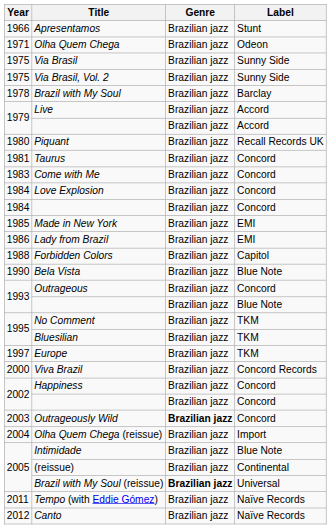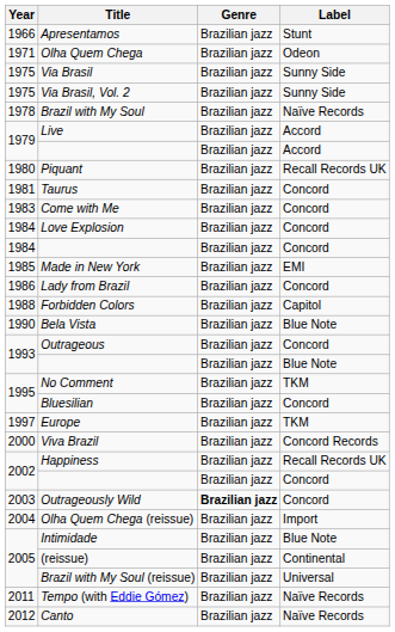 <table class="wikitable sortable">
 <tr>
 <th>Year</th>
 <th>Title</th>
 <th>Genre</th>
 <th>Label</th>
 </tr>
 <tr>
 <td>1966</td>
 <td><em>Apresentamos</em></td>
 <td>Brazilian jazz</td>
 <td>Stunt</td>
 </tr>
 <tr>
 <td>1971</td>
 <td><em>Olha Quem Chega</em></td>
 <td>Brazilian jazz</td>
 <td>Odeon</td>
 </tr>
 <tr>
 <td>1975</td>
 <td><em>Via Brasil</em></td>
 <td>Brazilian jazz</td>
 <td>Sunny Side</td>
 </tr>
 <tr>
 <td>1975</td>
 <td><em>Via Brasil, Vol. 2</em></td>
 <td>Brazilian jazz</td>
 <td>Sunny Side</td>
 </tr>
 <tr>
 <td>1978</td>
 <td><em>Brazil with My Soul</em></td>
 <td>Brazilian jazz</td>
-<td>Barclay</td>
+<td>Naïve Records</td>
 </tr>
 <tr>
 <td rowspan="2">1979</td>
 <td><em>Live</em></td>
 <td>Brazilian jazz</td>
 <td>Accord</td>
 </tr>
 <tr>
 <td></td>
 <td>Brazilian jazz</td>
 <td>Accord</td>
 </tr>
 <tr>
 <td>1980</td>
 <td><em>Piquant</em></td>
 <td>Brazilian jazz</td>
 <td>Recall Records UK</td>
 </tr>
 <tr>
 <td>1981</td>
 <td><em>Taurus</em></td>
 <td>Brazilian jazz</td>
 <td>Concord</td>
 </tr>
 <tr>
 <td>1983</td>
 <td><em>Come with Me</em></td>
 <td>Brazilian jazz</td>
 <td>Concord</td>
 </tr>
 <tr>
 <td>1984</td>
 <td><em>Love Explosion</em></td>
 <td>Brazilian jazz</td>
 <td>Concord</td>
 </tr>
 <tr>
 <td>1984</td>
 <td></td>
 <td>Brazilian jazz</td>
 <td>Concord</td>
 </tr>
 <tr>
 <td>1985</td>
 <td><em>Made in New York</em></td>
 <td>Brazilian jazz</td>
 <td>EMI</td>
 </tr>
 <tr>
 <td>1986</td>
 <td><em>Lady from Brazil</em></td>
 <td>Brazilian jazz</td>
-<td>EMI</td>
+<td>Concord</td>
 </tr>
 <tr>
 <td>1988</td>
 <td><em>Forbidden Colors</em></td>
 <td>Brazilian jazz</td>
 <td>Capitol</td>
 </tr>
 <tr>
 <td>1990</td>
 <td><em>Bela Vista</em></td>
 <td>Brazilian jazz</td>
 <td>Blue Note</td>
 </tr>
 <tr>
 <td rowspan="2">1993</td>
 <td><em>Outrageous</em></td>
 <td>Brazilian jazz</td>
 <td>Concord</td>
 </tr>
 <tr>
 <td></td>
 <td>Brazilian jazz</td>
 <td>Blue Note</td>
 </tr>
 <tr>
 <td rowspan="2">1995</td>
 <td><em>No Comment</em></td>
 <td>Brazilian jazz</td>
 <td>TKM</td>
 </tr>
 <tr>
 <td><em>Bluesilian</em></td>
 <td>Brazilian jazz</td>
-<td>TKM</td>
+<td>Concord</td>
 </tr>
 <tr>
 <td>1997</td>
 <td><em>Europe</em></td>
 <td>Brazilian jazz</td>
 <td>TKM</td>
 </tr>
 <tr>
 <td>2000</td>
 <td><em>Viva Brazil</em></td>
 <td>Brazilian jazz</td>
 <td>Concord Records</td>
 </tr>
 <tr>
 <td rowspan="2">2002</td>
 <td><em>Happiness</em></td>
 <td>Brazilian jazz</td>
-<td>Concord</td>
+<td>Recall Records UK</td>
 </tr>
 <tr>
 <td></td>
 <td>Brazilian jazz</td>
 <td>Concord</td>
 </tr>
 <tr>
 <td>2003</td>
 <td><em>Outrageously Wild</em></td>
 <td><strong>Brazilian jazz</strong></td>
 <td>Concord</td>
 </tr>
 <tr>
 <td>2004</td>
 <td><em>Olha Quem Chega</em> (reissue)</td>
 <td>Brazilian jazz</td>
 <td>Import</td>
 </tr>
 <tr>
 <td rowspan="3">2005</td>
 <td><em>Intimidade</em></td>
 <td>Brazilian jazz</td>
 <td>Blue Note</td>
 </tr>
 <tr>
 <td> (reissue)</td>
 <td>Brazilian jazz</td>
 <td>Continental</td>
 </tr>
 <tr>
 <td><em>Brazil with My Soul</em> (reissue)</td>
-<td><strong>Brazilian jazz</strong></td>
+<td>Brazilian jazz</td>
 <td>Universal</td>
 </tr>
 <tr>
 <td>2011</td>
 <td><em>Tempo</em> (with <a href='#'>Eddie Gómez</a>)</td>
 <td>Brazilian jazz</td>
 <td>Naïve Records</td>
 </tr>
 <tr>
 <td>2012</td>
 <td><em>Canto</em></td>
 <td>Brazilian jazz</td>
 <td>Naïve Records</td>
 </tr>
 </table>
